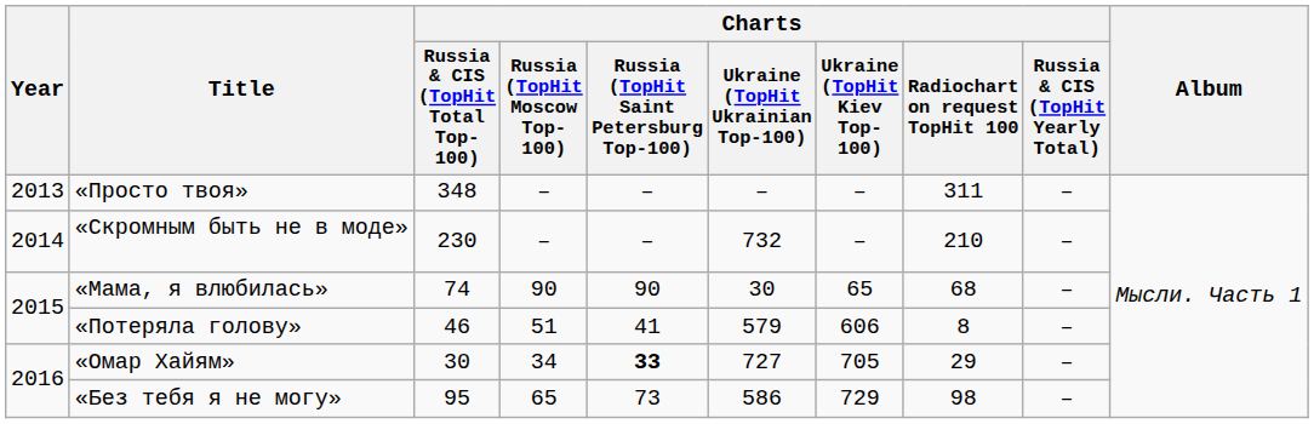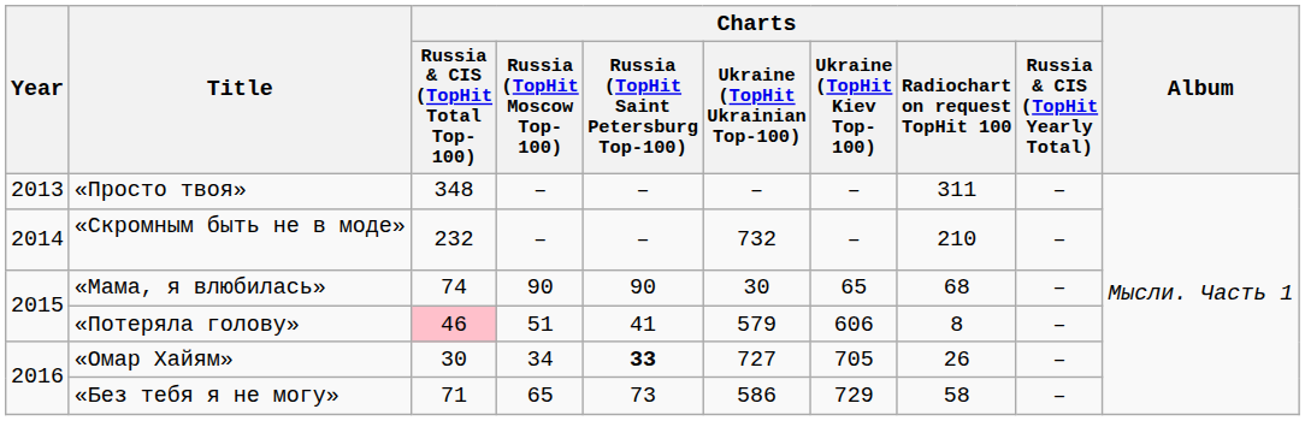 <table class="wikitable" style="text-align:center;">
 <tr>
 <th rowspan="2">Year</th>
 <th rowspan="2">Title</th>
 <th colspan="7">Charts</th>
 <th rowspan="2">Album</th>
 </tr>
 <tr style="font-size:smaller;">
 <th width="45">Russia & CIS (<a href='#'>TopHit</a> Total Top-100)</th>
 <th width="45">Russia (<a href='#'>TopHit</a> Moscow Top-100)</th>
 <th width="45">Russia (<a href='#'>TopHit</a> Saint Petersburg Top-100)</th>
 <th width="45">Ukraine (<a href='#'>TopHit</a> Ukrainian Top-100)</th>
 <th width="45">Ukraine (<a href='#'>TopHit</a> Kiev Top-100)</th>
 <th width="45">Radiochart on request TopHit 100</th>
 <th width="45">Russia & CIS (<a href='#'>TopHit</a> Yearly Total)</th>
 </tr>
 <tr>
 <td rowspan="1">2013</td>
 <td align="left">«Просто твоя»</td>
 <td>348</td>
 <td>–</td>
 <td>–</td>
 <td>–</td>
 <td>–</td>
 <td>311</td>
 <td>–</td>
 <td rowspan="6" align="center"><em>Мысли. Часть 1</em></td>
 </tr>
 <tr>
 <td rowspan="1">2014</td>
 <td align="left">«Скромным быть не в моде»<br><br></td>
-<td>230</td>
+<td>232</td>
 <td>–</td>
 <td>–</td>
 <td>732</td>
 <td>–</td>
 <td>210</td>
 <td>–</td>
 </tr>
 <tr>
 <td rowspan="2">2015</td>
 <td align="left">«Мама, я влюбилась»</td>
 <td>74</td>
 <td>90</td>
 <td>90</td>
 <td>30</td>
 <td>65</td>
 <td>68</td>
 <td>–</td>
 </tr>
 <tr>
 <td align="left">«Потеряла голову»</td>
-<td>46</td>
+<td style="background: pink;">46</td>
 <td>51</td>
 <td>41</td>
 <td>579</td>
 <td>606</td>
 <td>8</td>
 <td>–</td>
 </tr>
 <tr>
 <td rowspan="2">2016</td>
 <td align="left">«Омар Хайям»</td>
 <td>30</td>
 <td>34</td>
 <td><strong>33</strong></td>
 <td>727</td>
 <td>705</td>
-<td>29</td>
+<td>26</td>
 <td>–</td>
 </tr>
 <tr>
 <td align="left">«Без тебя я не могу»</td>
-<td>95</td>
+<td>71</td>
 <td>65</td>
 <td>73</td>
 <td>586</td>
 <td>729</td>
-<td>98</td>
+<td>58</td>
 <td>–</td>
 </tr>
 </table>
